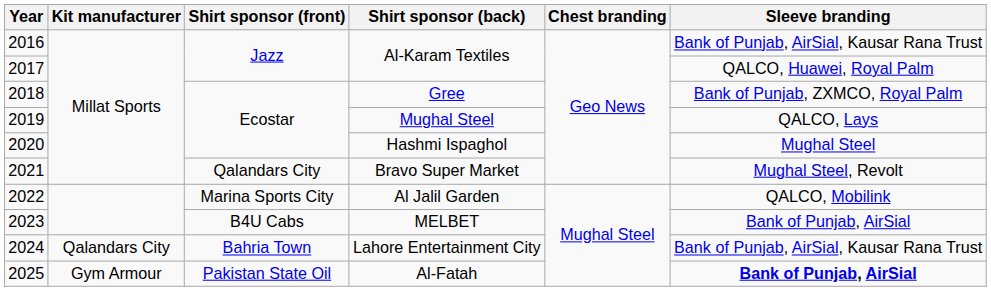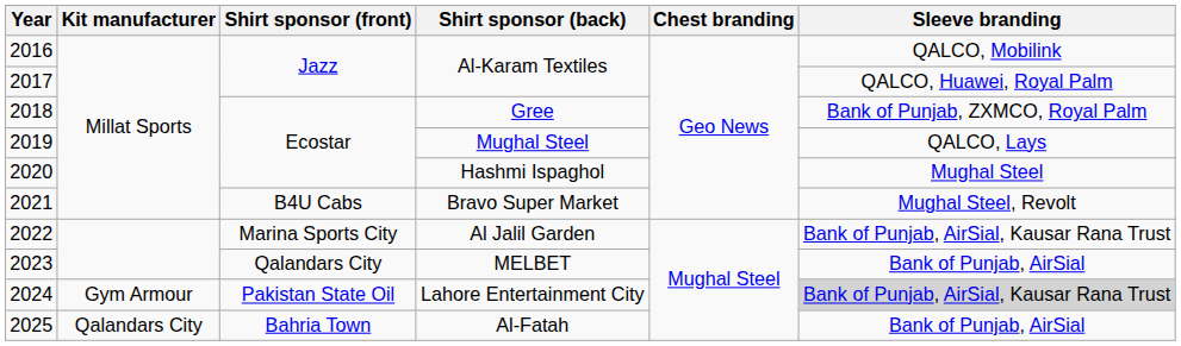 <table class="wikitable" style="text-align: center;">
 <tr>
 <th>Year</th>
 <th>Kit manufacturer</th>
 <th>Shirt sponsor (front)</th>
 <th>Shirt sponsor (back)</th>
 <th>Chest branding</th>
 <th>Sleeve branding</th>
 </tr>
 <tr>
 <td>2016</td>
 <td rowspan="6">Millat Sports</td>
 <td rowspan="2"><a href='#'>Jazz</a></td>
 <td rowspan="2">Al-Karam Textiles</td>
 <td rowspan="6"><a href='#'>Geo News</a></td>
-<td><a href='#'>Bank of Punjab</a>, <a href='#'>AirSial</a>, Kausar Rana Trust</td>
+<td>QALCO, <a href='#'>Mobilink</a></td>
 </tr>
 <tr>
 <td>2017</td>
 <td>QALCO, <a href='#'>Huawei</a>, <a href='#'>Royal Palm</a></td>
 </tr>
 <tr>
 <td>2018</td>
 <td rowspan="3">Ecostar</td>
 <td><a href='#'>Gree</a></td>
 <td><a href='#'>Bank of Punjab</a>, ZXMCO, <a href='#'>Royal Palm</a></td>
 </tr>
 <tr>
 <td>2019</td>
 <td><a href='#'>Mughal Steel</a></td>
 <td>QALCO, <a href='#'>Lays</a></td>
 </tr>
 <tr>
 <td>2020</td>
 <td>Hashmi Ispaghol</td>
 <td><a href='#'>Mughal Steel</a></td>
 </tr>
 <tr>
 <td>2021</td>
-<td>Qalandars City</td>
+<td>B4U Cabs</td>
 <td>Bravo Super Market</td>
 <td><a href='#'>Mughal Steel</a>, Revolt</td>
 </tr>
 <tr>
 <td>2022</td>
 <td rowspan=2></td>
 <td>Marina Sports City</td>
 <td>Al Jalil Garden</td>
 <td rowspan="4"><a href='#'>Mughal Steel</a></td>
-<td>QALCO, <a href='#'>Mobilink</a></td>
+<td><a href='#'>Bank of Punjab</a>, <a href='#'>AirSial</a>, Kausar Rana Trust</td>
 </tr>
 <tr>
 <td>2023</td>
-<td>B4U Cabs</td>
+<td>Qalandars City</td>
 <td>MELBET</td>
 <td><a href='#'>Bank of Punjab</a>, <a href='#'>AirSial</a></td>
 </tr>
 <tr>
 <td>2024</td>
-<td>Qalandars City</td>
-<td><a href='#'>Bahria Town</a></td>
+<td>Gym Armour</td>
+<td><a href='#'>Pakistan State Oil</a></td>
 <td>Lahore Entertainment City</td>
-<td><a href='#'>Bank of Punjab</a>, <a href='#'>AirSial</a>, Kausar Rana Trust</td>
+<td style="background: lightgrey;"><a href='#'>Bank of Punjab</a>, <a href='#'>AirSial</a>, Kausar Rana Trust</td>
 </tr>
 <tr>
 <td>2025</td>
-<td>Gym Armour</td>
-<td><a href='#'>Pakistan State Oil</a></td>
+<td>Qalandars City</td>
+<td><a href='#'>Bahria Town</a></td>
 <td>Al-Fatah</td>
-<td><strong><a href='#'>Bank of Punjab</a>, <a href='#'>AirSial</a></strong></td>
+<td><a href='#'>Bank of Punjab</a>, <a href='#'>AirSial</a></td>
 </tr>
 </table>
